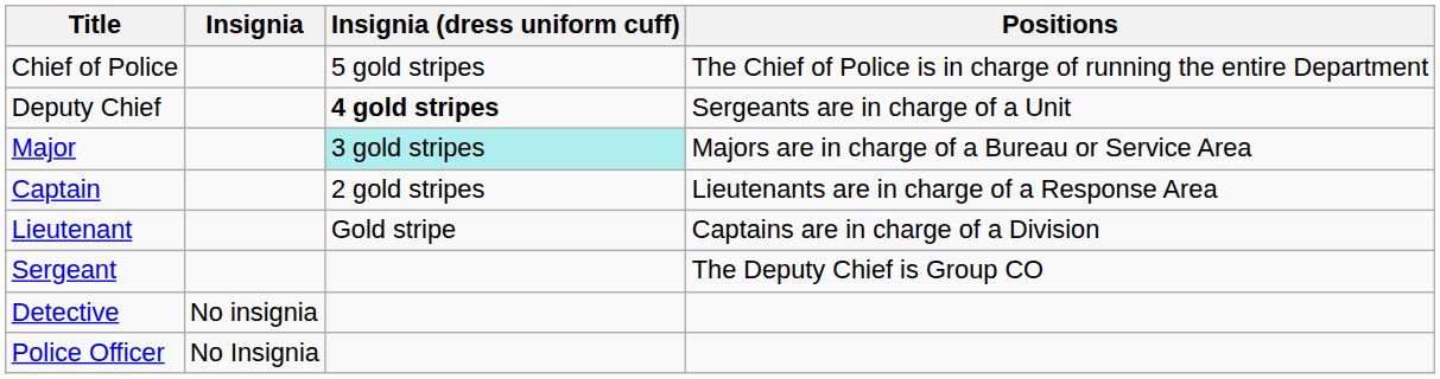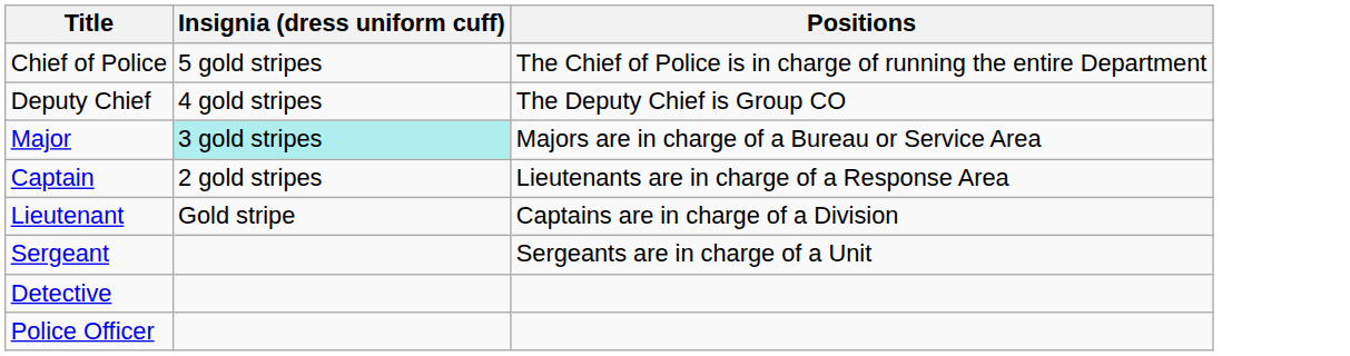 <table class="wikitable">
 <tr>
 <th>Title</th>
-<th>Insignia</th>
 <th>Insignia (dress uniform cuff)</th>
 <th>Positions</th>
 </tr>
 <tr>
 <td>Chief of Police</td>
-<td></td>
 <td>5 gold stripes</td>
 <td>The Chief of Police is in charge of running the entire Department</td>
 </tr>
 <tr>
 <td>Deputy Chief</td>
-<td></td>
-<td><strong>4 gold stripes</strong></td>
-<td>Sergeants are in charge of a Unit</td>
+<td>4 gold stripes</td>
+<td>The Deputy Chief is Group CO</td>
 </tr>
 <tr>
 <td><a href='#'>Major</a></td>
-<td></td>
 <td style="background: paleturquoise;">3 gold stripes</td>
 <td>Majors are in charge of a Bureau or Service Area</td>
 </tr>
 <tr>
 <td><a href='#'>Captain</a></td>
-<td></td>
 <td>2 gold stripes</td>
 <td>Lieutenants are in charge of a Response Area</td>
 </tr>
 <tr>
 <td><a href='#'>Lieutenant</a></td>
-<td></td>
 <td>Gold stripe</td>
 <td>Captains are in charge of a Division</td>
 </tr>
 <tr>
 <td><a href='#'>Sergeant</a></td>
 <td></td>
-<td></td>
-<td>The Deputy Chief is Group CO</td>
+<td>Sergeants are in charge of a Unit</td>
 </tr>
 <tr>
 <td><a href='#'>Detective</a></td>
-<td>No insignia</td>
 <td></td>
 <td></td>
 </tr>
 <tr>
 <td><a href='#'>Police Officer</a></td>
-<td>No Insignia</td>
 <td></td>
 <td></td>
 </tr>
 </table>
